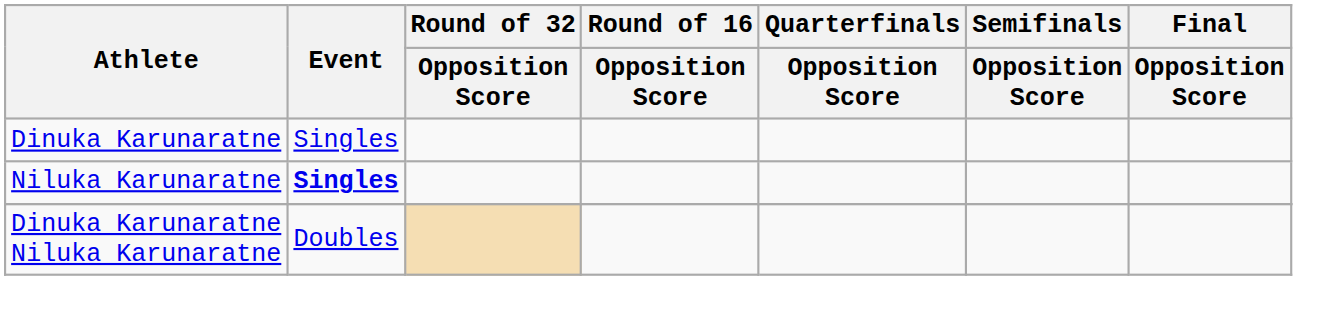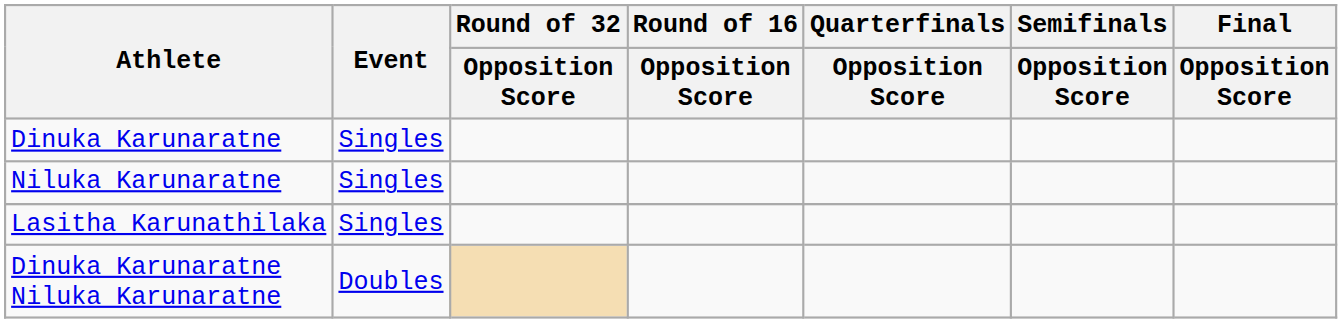 <table class=wikitable style="font-size:90%">
 <tr>
 <th rowspan="2">Athlete</th>
 <th rowspan="2">Event</th>
 <th>Round of 32</th>
 <th>Round of 16</th>
 <th>Quarterfinals</th>
 <th>Semifinals</th>
 <th>Final</th>
 </tr>
 <tr>
 <th>Opposition<br>Score</th>
 <th>Opposition<br>Score</th>
 <th>Opposition<br>Score</th>
 <th>Opposition<br>Score</th>
 <th>Opposition<br>Score</th>
 </tr>
 <tr>
 <td><a href='#'>Dinuka Karunaratne</a></td>
 <td><a href='#'>Singles</a></td>
 <td></td>
 <td></td>
 <td></td>
 <td></td>
 <td></td>
 </tr>
 <tr>
 <td><a href='#'>Niluka Karunaratne</a></td>
-<td><strong><a href='#'>Singles</a></strong></td>
+<td><a href='#'>Singles</a></td>
 <td></td>
 <td></td>
 <td></td>
 <td></td>
 <td></td>
 </tr>
 <tr>
+</tr>
+<tr>
+<td><a href='#'>Lasitha Karunathilaka</a></td>
+<td><a href='#'>Singles</a></td>
+<td></td>
+<td></td>
+<td></td>
+<td></td>
+<td></td>
 </tr>
 <tr>
 <td><a href='#'>Dinuka Karunaratne</a> <br> <a href='#'>Niluka Karunaratne</a></td>
 <td><a href='#'>Doubles</a></td>
 <td colspan="1" bgcolor="wheat"></td>
 <td></td>
 <td></td>
 <td></td>
 <td></td>
 </tr>
 </table>
